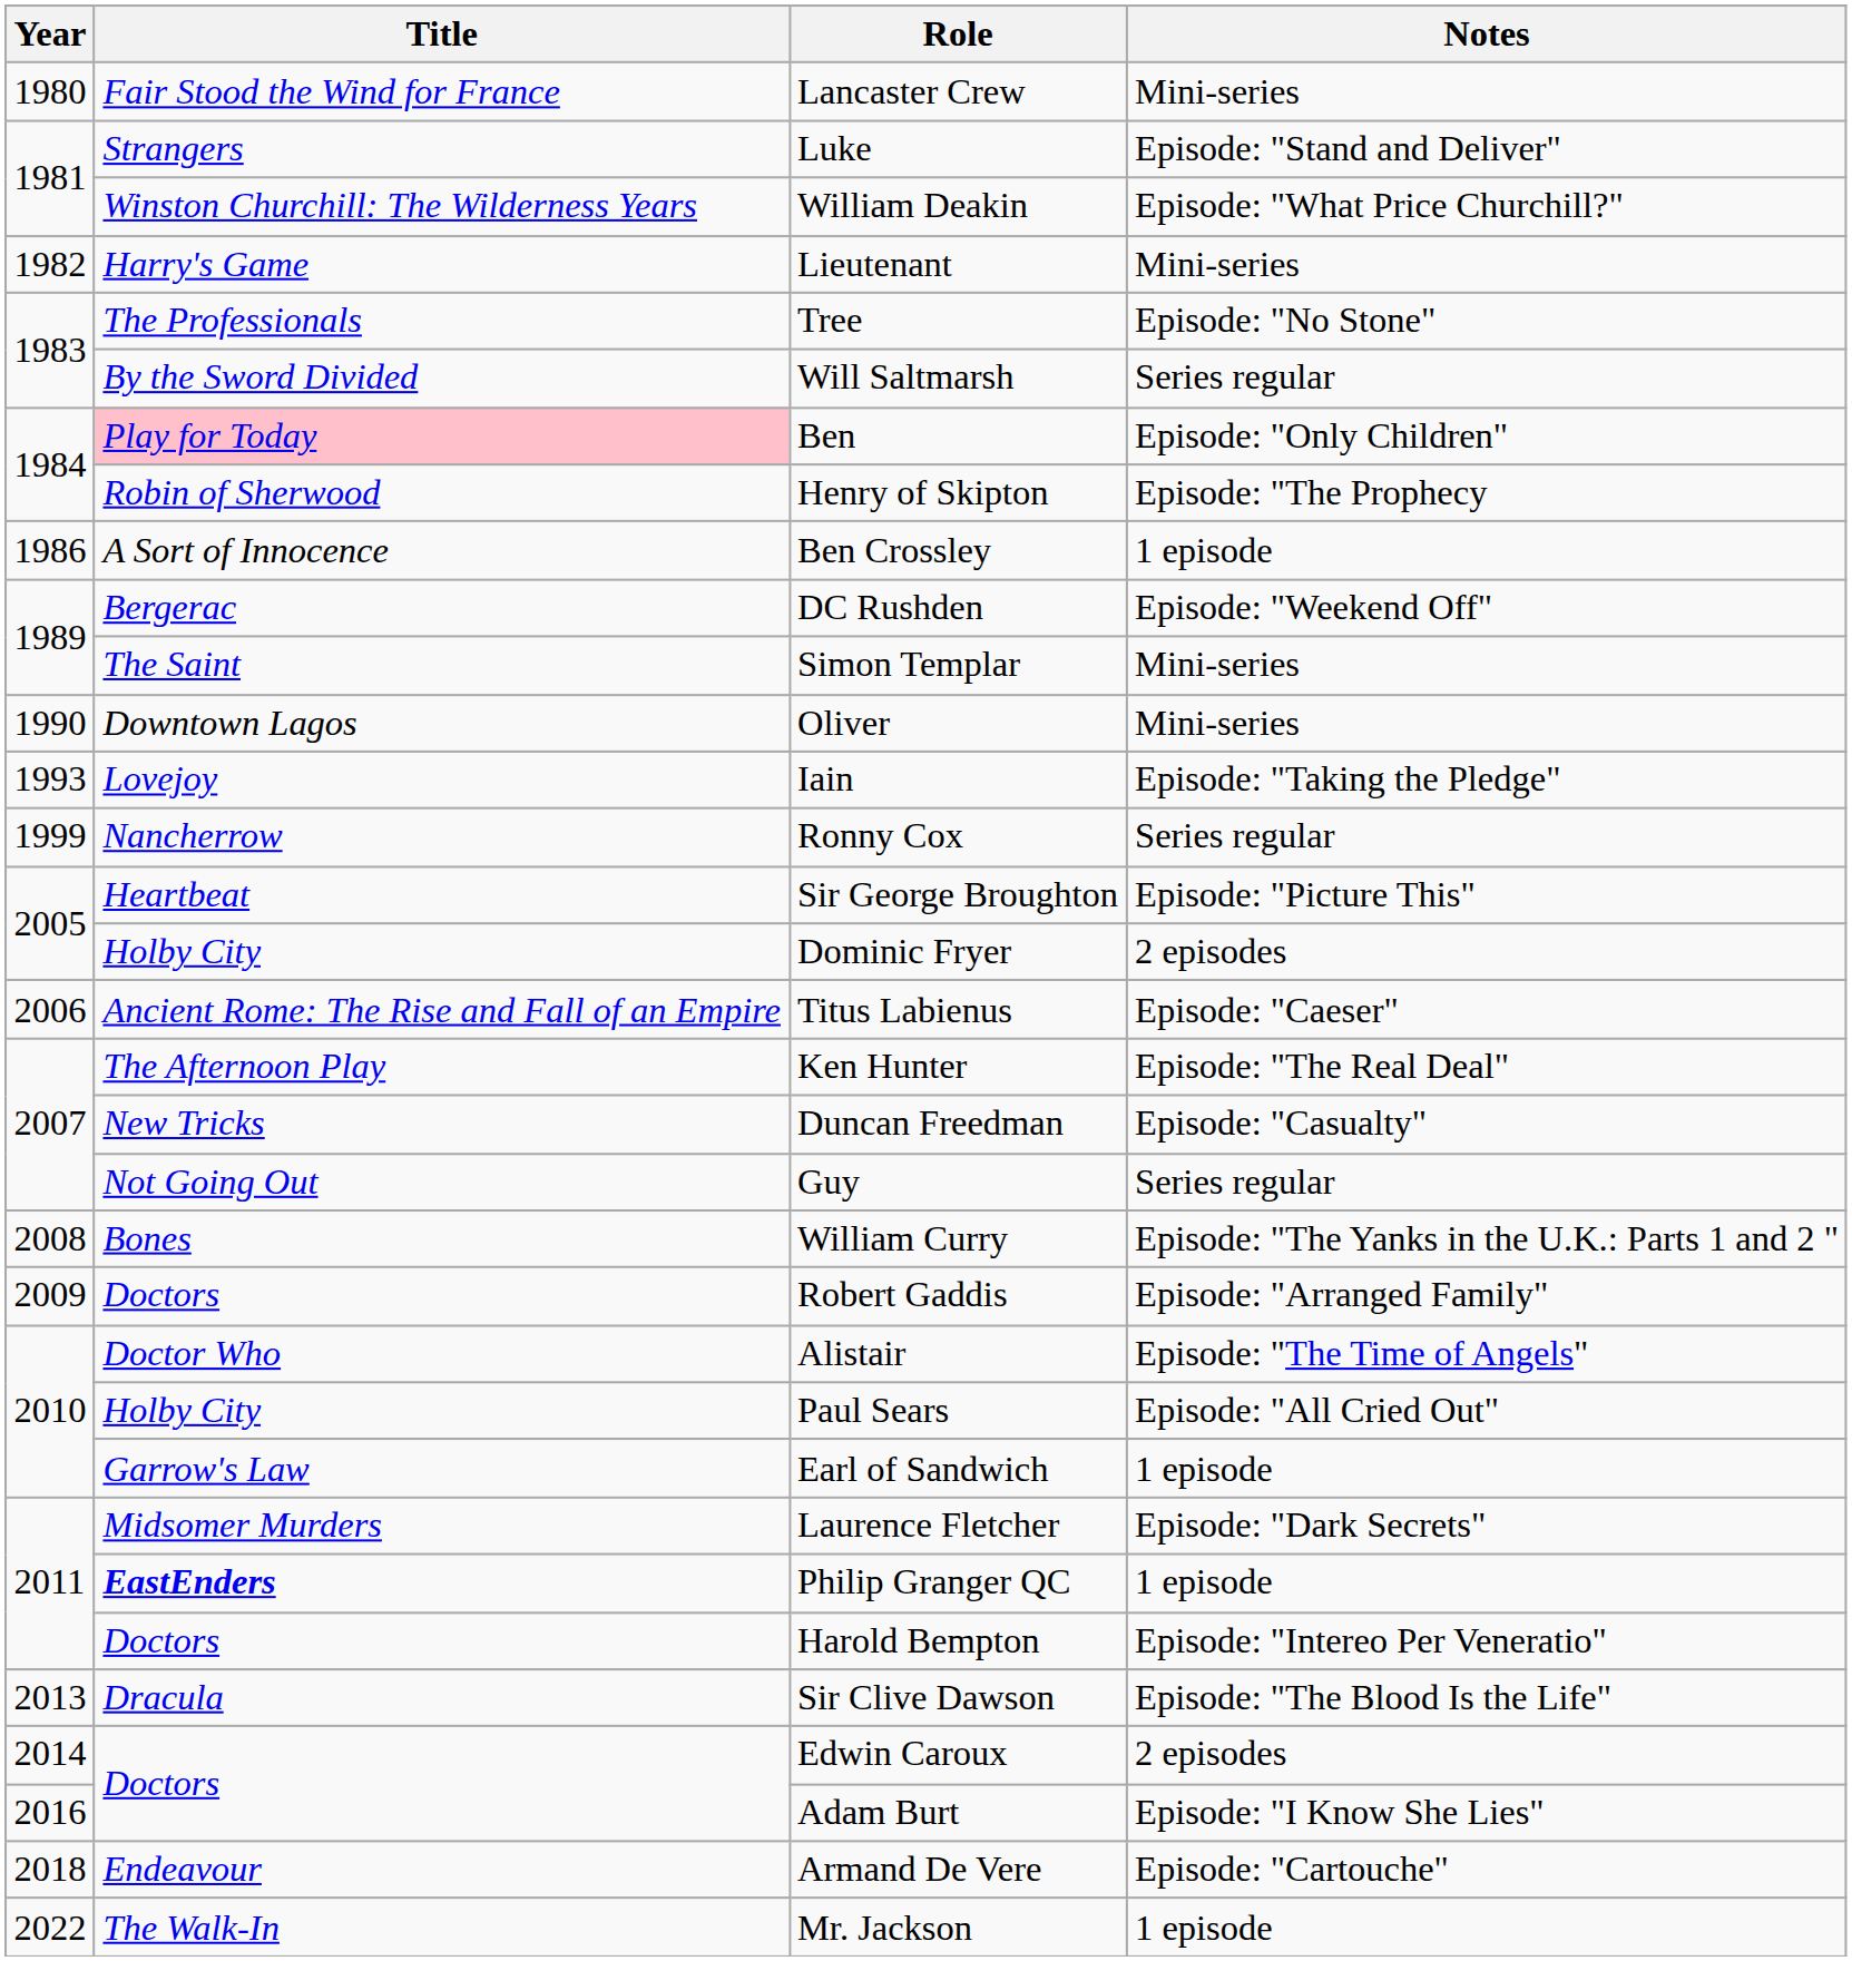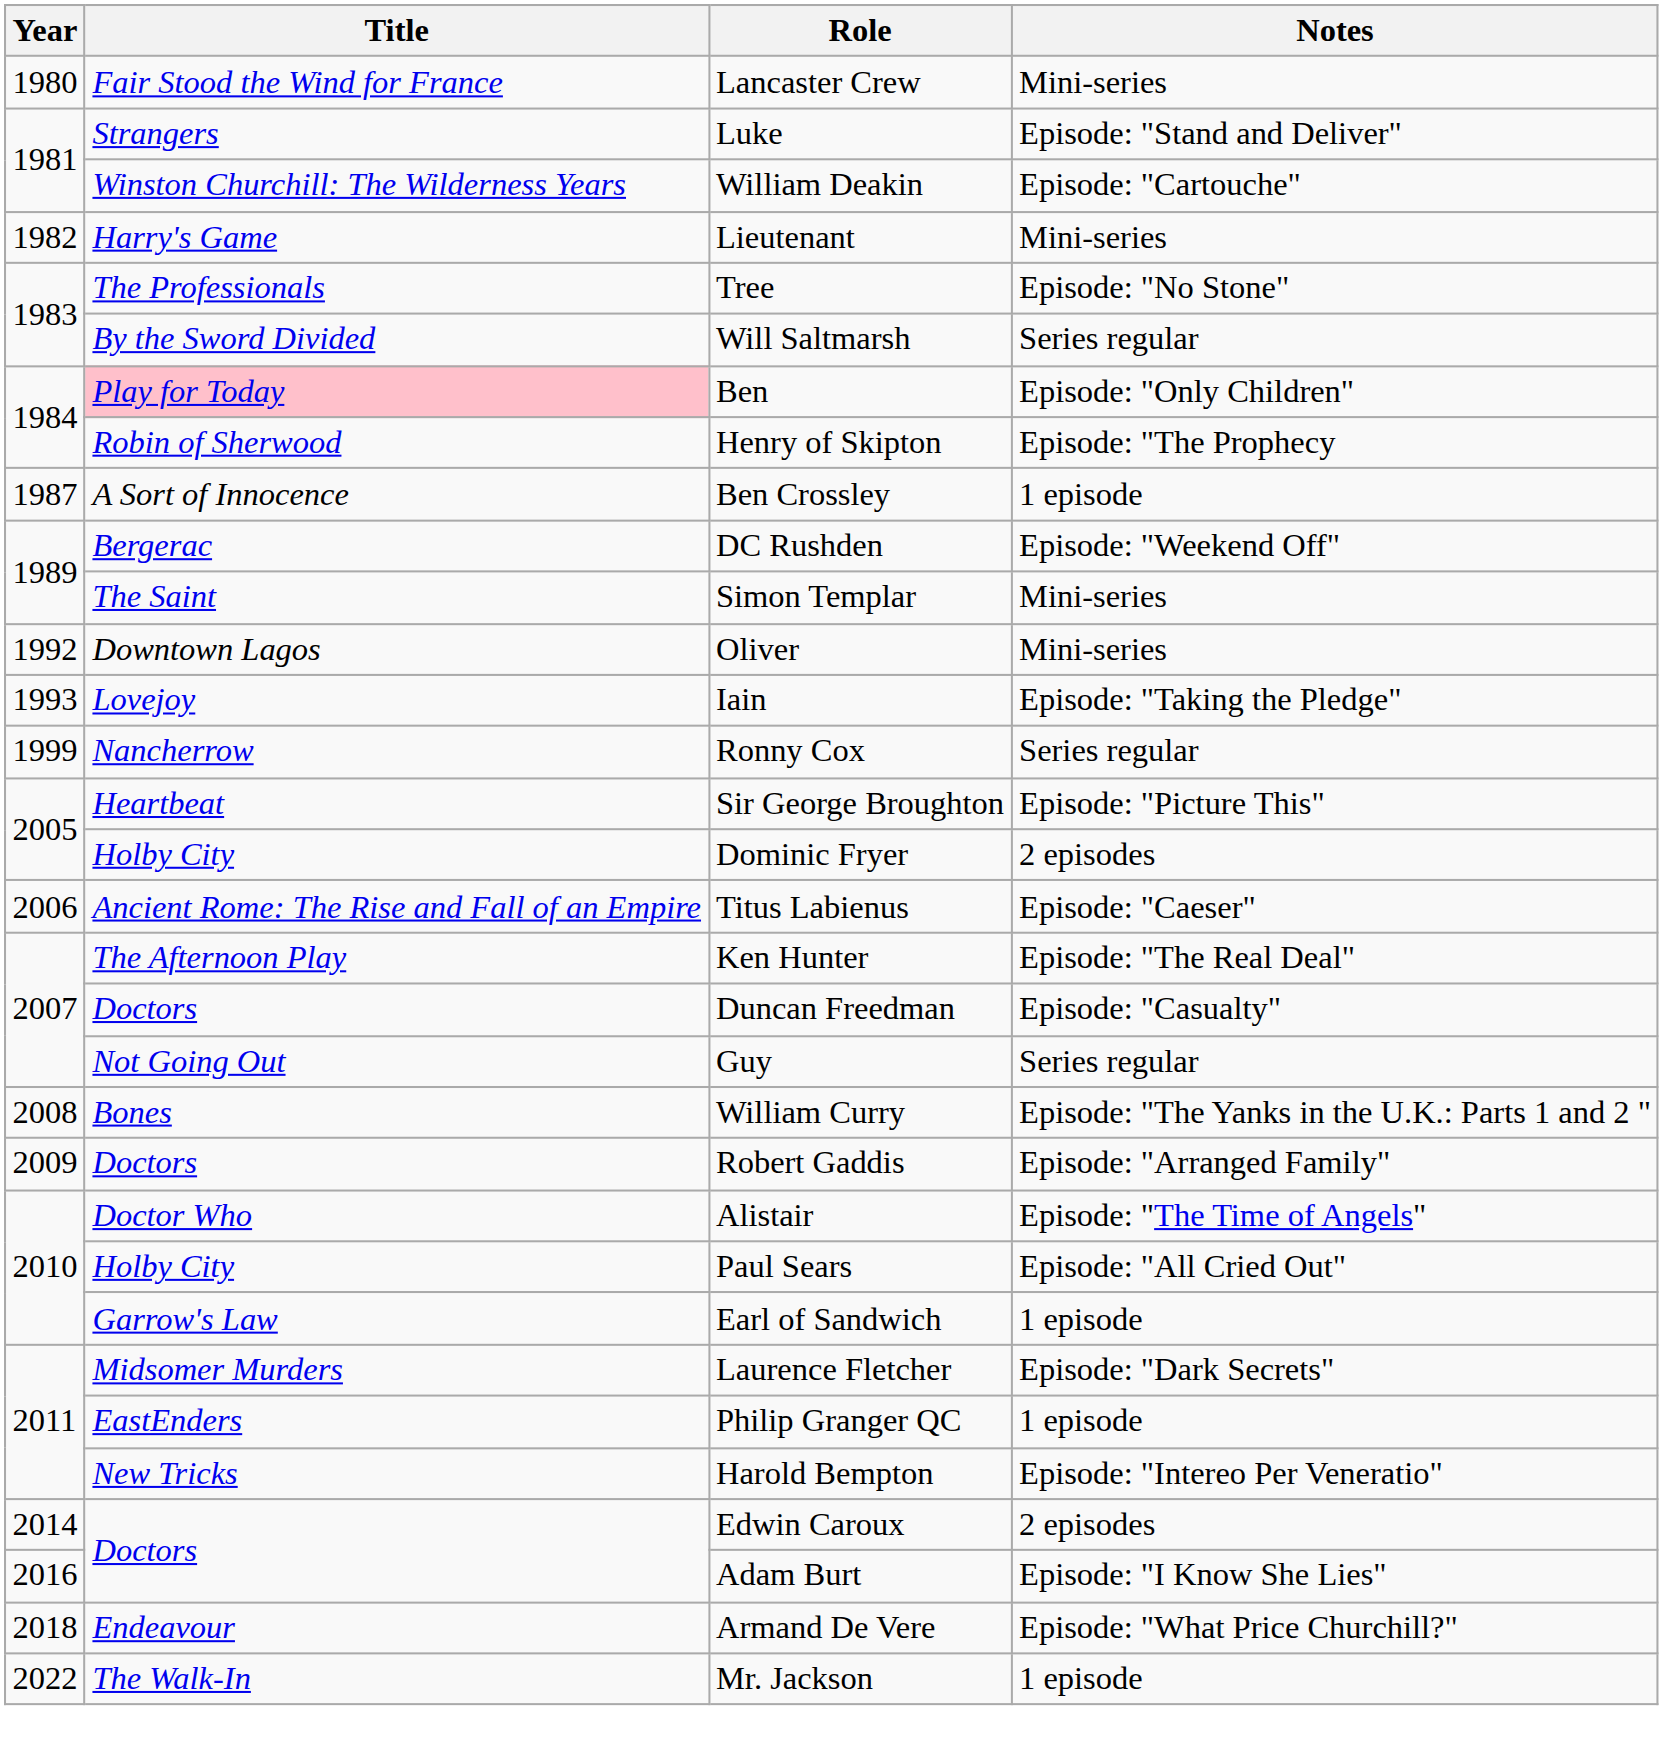 <table class="wikitable sortable">
 <tr>
 <th>Year</th>
 <th>Title</th>
 <th>Role</th>
 <th class="unsortable">Notes</th>
 </tr>
 <tr>
 <td>1980</td>
 <td><em><a href='#'>Fair Stood the Wind for France</a></em></td>
 <td>Lancaster Crew</td>
 <td>Mini-series</td>
 </tr>
 <tr>
 <td rowspan="2">1981</td>
 <td><em><a href='#'>Strangers</a></em></td>
 <td>Luke</td>
 <td>Episode: "Stand and Deliver"</td>
 </tr>
 <tr>
 <td><em><a href='#'>Winston Churchill: The Wilderness Years</a></em></td>
 <td>William Deakin</td>
-<td>Episode: "What Price Churchill?"</td>
+<td>Episode: "Cartouche"</td>
 </tr>
 <tr>
 <td>1982</td>
 <td><em><a href='#'>Harry's Game</a></em></td>
 <td>Lieutenant</td>
 <td>Mini-series</td>
 </tr>
 <tr>
 <td rowspan="2">1983</td>
 <td><em><a href='#'>The Professionals</a></em></td>
 <td>Tree</td>
 <td>Episode: "No Stone"</td>
 </tr>
 <tr>
 <td><em><a href='#'>By the Sword Divided</a></em></td>
 <td>Will Saltmarsh</td>
 <td>Series regular</td>
 </tr>
 <tr>
 <td rowspan="2">1984</td>
 <td style="background: pink;"><em><a href='#'>Play for Today</a></em></td>
 <td>Ben</td>
 <td>Episode: "Only Children"</td>
 </tr>
 <tr>
 <td><em><a href='#'>Robin of Sherwood</a></em></td>
 <td>Henry of Skipton</td>
 <td>Episode: "The Prophecy</td>
 </tr>
 <tr>
-<td>1986</td>
+<td>1987</td>
 <td><em>A Sort of Innocence</em></td>
 <td>Ben Crossley</td>
 <td>1 episode</td>
 </tr>
 <tr>
 <td rowspan="2">1989</td>
 <td><em><a href='#'>Bergerac</a></em></td>
 <td>DC Rushden</td>
 <td>Episode: "Weekend Off"</td>
 </tr>
 <tr>
 <td><em><a href='#'>The Saint</a></em></td>
 <td>Simon Templar</td>
 <td>Mini-series</td>
 </tr>
 <tr>
-<td>1990</td>
+<td>1992</td>
 <td><em>Downtown Lagos</em></td>
 <td>Oliver</td>
 <td>Mini-series</td>
 </tr>
 <tr>
 <td>1993</td>
 <td><em><a href='#'>Lovejoy</a></em></td>
 <td>Iain</td>
 <td>Episode: "Taking the Pledge"</td>
 </tr>
 <tr>
 <td>1999</td>
 <td><em><a href='#'>Nancherrow</a></em></td>
 <td>Ronny Cox</td>
 <td>Series regular</td>
 </tr>
 <tr>
 <td rowspan="2">2005</td>
 <td><em><a href='#'>Heartbeat</a></em></td>
 <td>Sir George Broughton</td>
 <td>Episode: "Picture This"</td>
 </tr>
 <tr>
 <td><em><a href='#'>Holby City</a></em></td>
 <td>Dominic Fryer</td>
 <td>2 episodes</td>
 </tr>
 <tr>
 <td>2006</td>
 <td><em><a href='#'>Ancient Rome: The Rise and Fall of an Empire</a></em></td>
 <td>Titus Labienus</td>
 <td>Episode: "Caeser"</td>
 </tr>
 <tr>
 <td rowspan="3">2007</td>
 <td><em><a href='#'>The Afternoon Play</a></em></td>
 <td>Ken Hunter</td>
 <td>Episode: "The Real Deal"</td>
 </tr>
 <tr>
-<td><em><a href='#'>New Tricks</a></em></td>
+<td><em><a href='#'>Doctors</a></em></td>
 <td>Duncan Freedman</td>
 <td>Episode: "Casualty"</td>
 </tr>
 <tr>
 <td><em><a href='#'>Not Going Out</a></em></td>
 <td>Guy</td>
 <td>Series regular</td>
 </tr>
 <tr>
 <td>2008</td>
 <td><em><a href='#'>Bones</a></em></td>
 <td>William Curry</td>
 <td>Episode: "The Yanks in the U.K.: Parts 1 and 2 "</td>
 </tr>
 <tr>
 <td>2009</td>
 <td><em><a href='#'>Doctors</a></em></td>
 <td>Robert Gaddis</td>
 <td>Episode: "Arranged Family"</td>
 </tr>
 <tr>
 <td rowspan="3">2010</td>
 <td><em><a href='#'>Doctor Who</a></em></td>
 <td>Alistair</td>
 <td>Episode: "<a href='#'>The Time of Angels</a>"</td>
 </tr>
 <tr>
 <td><em><a href='#'>Holby City</a></em></td>
 <td>Paul Sears</td>
 <td>Episode: "All Cried Out"</td>
 </tr>
 <tr>
 <td><em><a href='#'>Garrow's Law</a></em></td>
 <td>Earl of Sandwich</td>
 <td>1 episode</td>
 </tr>
 <tr>
 <td rowspan="3">2011</td>
 <td><em><a href='#'>Midsomer Murders</a></em></td>
 <td>Laurence Fletcher</td>
 <td>Episode: "Dark Secrets"</td>
 </tr>
 <tr>
-<td><strong><em><a href='#'>EastEnders</a></em></strong></td>
+<td><em><a href='#'>EastEnders</a></em></td>
 <td>Philip Granger QC</td>
 <td>1 episode</td>
 </tr>
 <tr>
-<td><em><a href='#'>Doctors</a></em></td>
+<td><em><a href='#'>New Tricks</a></em></td>
 <td>Harold Bempton</td>
 <td>Episode: "Intereo Per Veneratio"</td>
-</tr>
-<tr>
-<td>2013</td>
-<td><em><a href='#'>Dracula</a></em></td>
-<td>Sir Clive Dawson</td>
-<td>Episode: "The Blood Is the Life"</td>
 </tr>
 <tr>
 <td>2014</td>
 <td rowspan="2"><em><a href='#'>Doctors</a></em></td>
 <td>Edwin Caroux</td>
 <td>2 episodes</td>
 </tr>
 <tr>
 <td>2016</td>
 <td>Adam Burt</td>
 <td>Episode: "I Know She Lies"</td>
 </tr>
 <tr>
 <td>2018</td>
 <td><em><a href='#'>Endeavour</a></em></td>
 <td>Armand De Vere</td>
-<td>Episode: "Cartouche"</td>
+<td>Episode: "What Price Churchill?"</td>
 </tr>
 <tr>
 <td>2022</td>
 <td><em><a href='#'>The Walk-In</a></em></td>
 <td>Mr. Jackson</td>
 <td>1 episode</td>
 </tr>
 </table>
